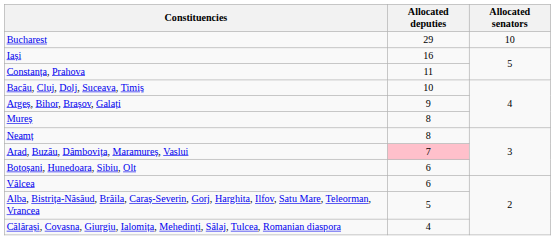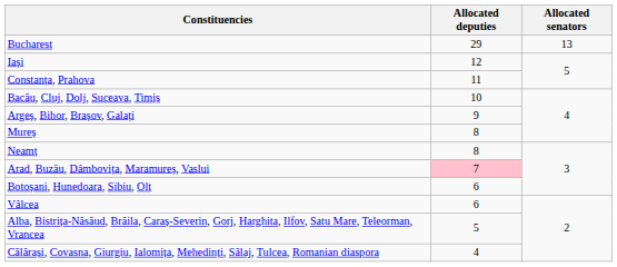 <table class="wikitable">
 <tr>
 <th>Constituencies</th>
 <th>Allocated deputies</th>
 <th>Allocated senators</th>
 </tr>
 <tr>
 <td><a href='#'>Bucharest</a></td>
 <td align="center">29</td>
-<td align="center">10</td>
+<td align="center">13</td>
 </tr>
 <tr>
 <td><a href='#'>Iași</a></td>
-<td align="center">16</td>
+<td align="center">12</td>
 <td rowspan="2" align="center">5</td>
 </tr>
 <tr>
 <td><a href='#'>Constanța</a>, <a href='#'>Prahova</a></td>
 <td align="center">11</td>
 </tr>
 <tr>
 <td><a href='#'>Bacău</a>, <a href='#'>Cluj</a>, <a href='#'>Dolj</a>, <a href='#'>Suceava</a>, <a href='#'>Timiș</a></td>
 <td align="center">10</td>
 <td rowspan="3"  align="center">4</td>
 </tr>
 <tr>
 <td><a href='#'>Argeș</a>, <a href='#'>Bihor</a>, <a href='#'>Brașov</a>, <a href='#'>Galați</a></td>
 <td align="center">9</td>
 </tr>
 <tr>
 <td><a href='#'>Mureș</a></td>
 <td align="center">8</td>
 </tr>
 <tr>
 <td><a href='#'>Neamț</a></td>
 <td align="center">8</td>
 <td rowspan="3"  align="center">3</td>
 </tr>
 <tr>
 <td><a href='#'>Arad</a>, <a href='#'>Buzău</a>, <a href='#'>Dâmbovița</a>, <a href='#'>Maramureș</a>, <a href='#'>Vaslui</a></td>
 <td align="center" style="background: pink;">7</td>
 </tr>
 <tr>
 <td><a href='#'>Botoșani</a>, <a href='#'>Hunedoara</a>, <a href='#'>Sibiu</a>, <a href='#'>Olt</a></td>
 <td align="center">6</td>
 </tr>
 <tr>
 <td><a href='#'>Vâlcea</a></td>
 <td align="center">6</td>
 <td rowspan="3"  align="center">2</td>
 </tr>
 <tr>
 <td><a href='#'>Alba</a>, <a href='#'>Bistrița-Năsăud</a>, <a href='#'>Brăila</a>, <a href='#'>Caraș-Severin</a>, <a href='#'>Gorj</a>, <a href='#'>Harghita</a>, <a href='#'>Ilfov</a>, <a href='#'>Satu Mare</a>, <a href='#'>Teleorman</a>, <a href='#'>Vrancea</a></td>
 <td align="center">5</td>
 </tr>
 <tr>
 <td><a href='#'>Călărași</a>, <a href='#'>Covasna</a>, <a href='#'>Giurgiu</a>, <a href='#'>Ialomița</a>, <a href='#'>Mehedinți</a>, <a href='#'>Sălaj</a>, <a href='#'>Tulcea</a>, <a href='#'>Romanian diaspora</a></td>
 <td align="center">4</td>
 </tr>
 </table>
